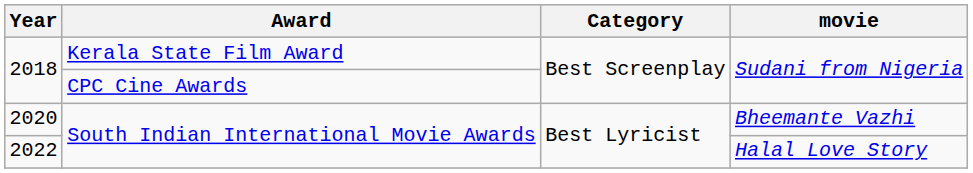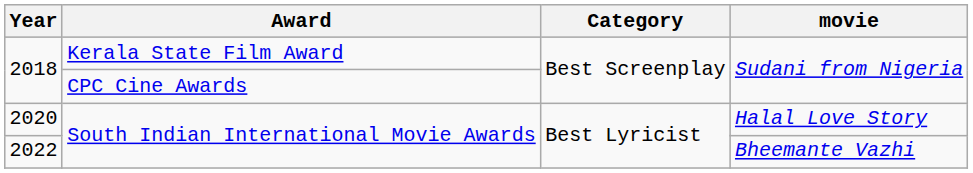 <table class="wikitable sortable">
 <tr>
 <th>Year</th>
 <th>Award</th>
 <th>Category</th>
 <th>movie</th>
 </tr>
 <tr>
 <td rowspan=2>2018</td>
 <td><a href='#'>Kerala State Film Award</a></td>
 <td rowspan=2>Best Screenplay</td>
 <td rowspan=2><em><a href='#'>Sudani from Nigeria</a></em></td>
 </tr>
 <tr>
 <td><a href='#'>CPC Cine Awards</a></td>
 </tr>
 <tr>
 <td>2020</td>
 <td rowspan=2><a href='#'>South Indian International Movie Awards</a></td>
 <td rowspan=2>Best Lyricist</td>
-<td><em><a href='#'>Bheemante Vazhi</a></em></td>
+<td><em><a href='#'>Halal Love Story</a></em></td>
 </tr>
 <tr>
 <td>2022</td>
-<td><em><a href='#'>Halal Love Story</a></em></td>
+<td><em><a href='#'>Bheemante Vazhi</a></em></td>
 </tr>
 </table>
